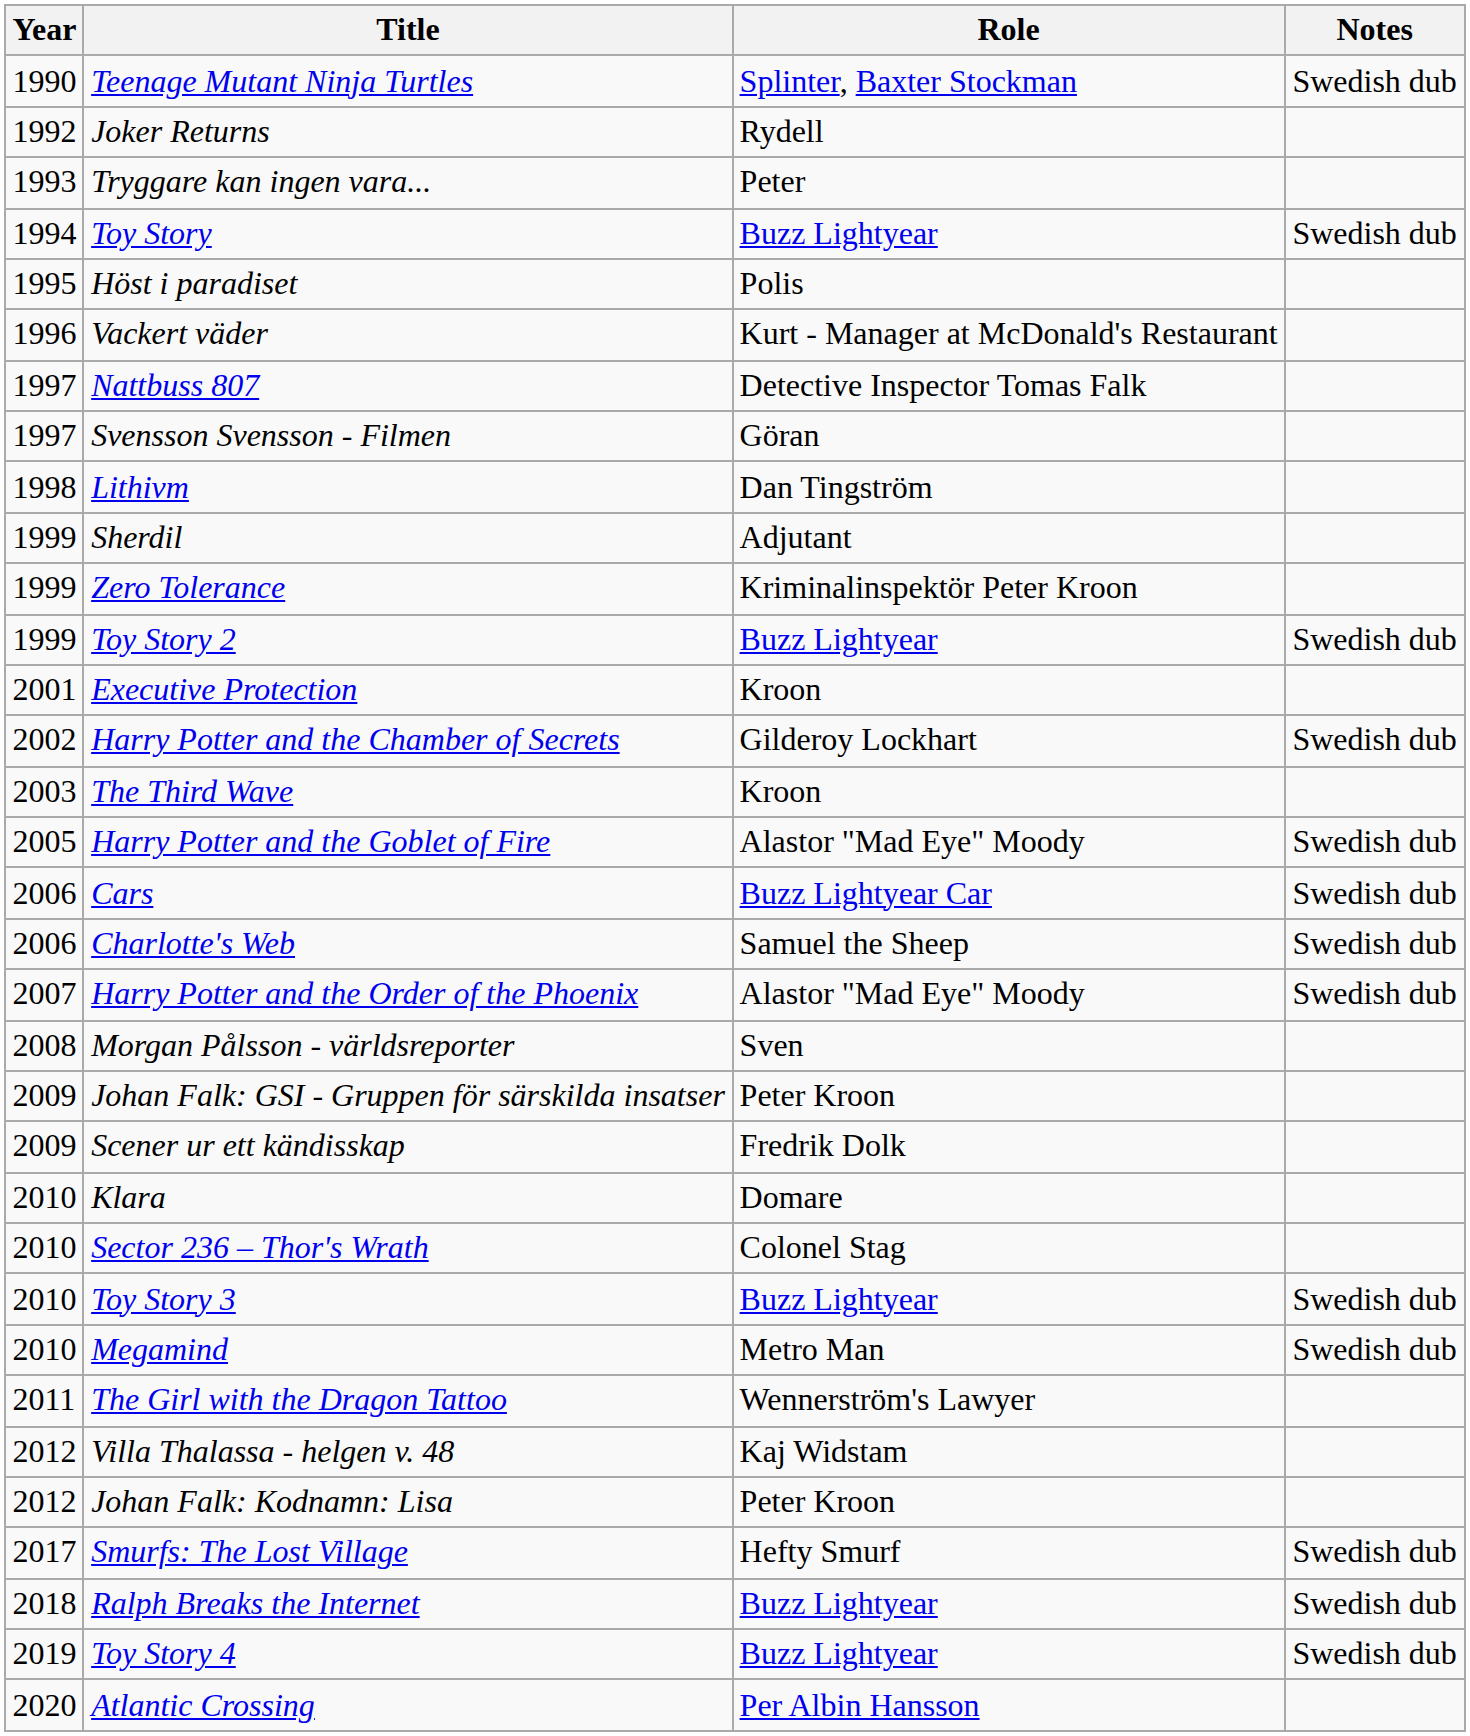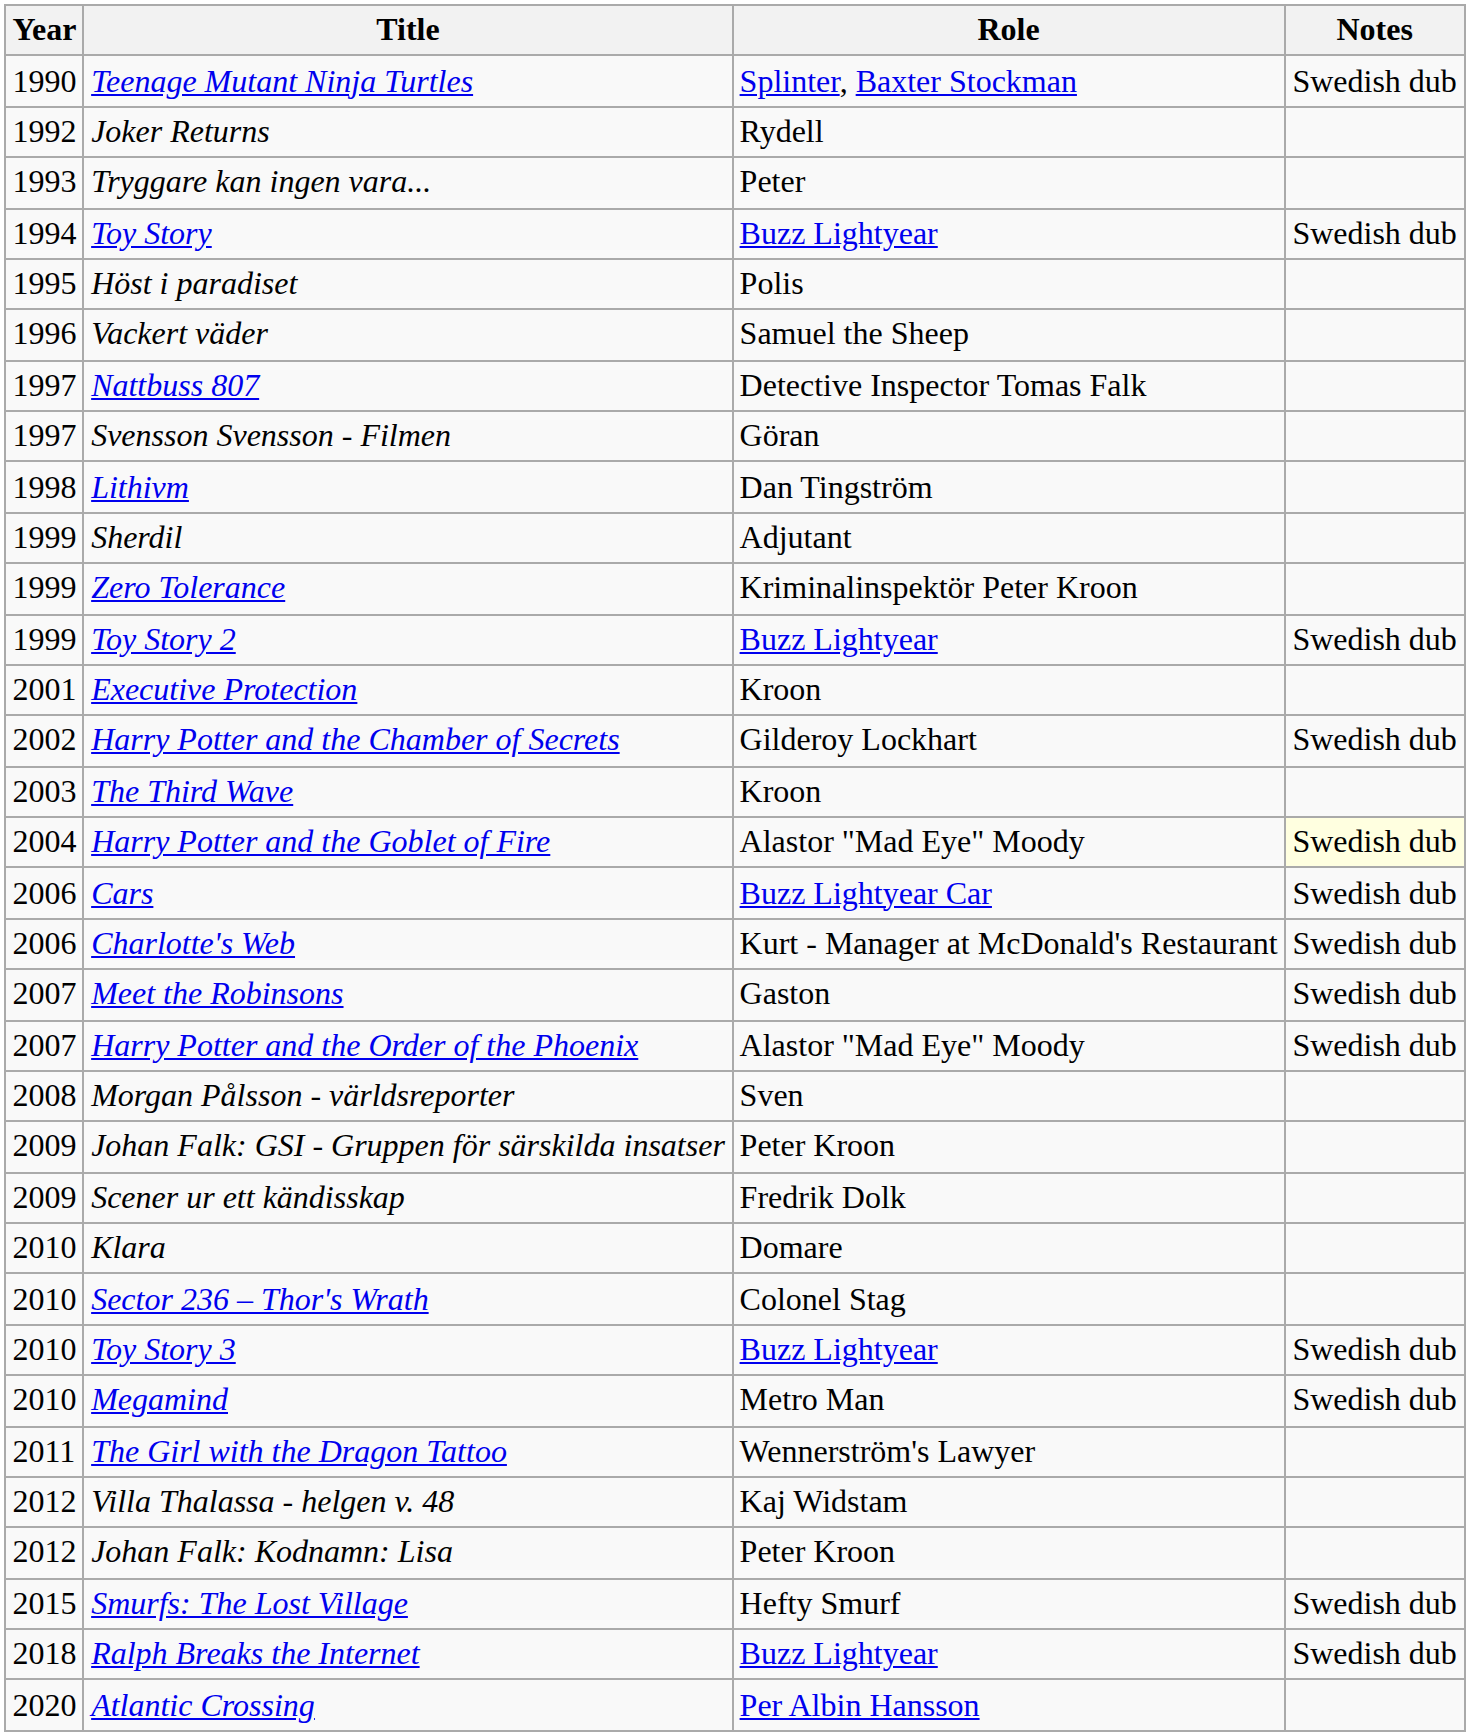 <table class="wikitable">
 <tr>
 <th>Year</th>
 <th>Title</th>
 <th>Role</th>
 <th>Notes</th>
 </tr>
 <tr>
 <td>1990</td>
 <td><em><a href='#'>Teenage Mutant Ninja Turtles</a></em></td>
 <td><a href='#'>Splinter</a>, <a href='#'>Baxter Stockman</a></td>
 <td>Swedish dub</td>
 </tr>
 <tr>
 <td>1992</td>
 <td><em>Joker Returns</em></td>
 <td>Rydell</td>
 <td></td>
 </tr>
 <tr>
 <td>1993</td>
 <td><em>Tryggare kan ingen vara...</em></td>
 <td>Peter</td>
 <td></td>
 </tr>
 <tr>
 <td>1994</td>
 <td><em><a href='#'>Toy Story</a></em></td>
 <td><a href='#'>Buzz Lightyear</a></td>
 <td>Swedish dub</td>
 </tr>
 <tr>
 <td>1995</td>
 <td><em>Höst i paradiset</em></td>
 <td>Polis</td>
 <td></td>
 </tr>
 <tr>
 <td>1996</td>
 <td><em>Vackert väder</em></td>
-<td>Kurt - Manager at McDonald's Restaurant</td>
+<td>Samuel the Sheep</td>
 <td></td>
 </tr>
 <tr>
 <td>1997</td>
 <td><em><a href='#'>Nattbuss 807</a></em></td>
 <td>Detective Inspector Tomas Falk</td>
 <td></td>
 </tr>
 <tr>
 <td>1997</td>
 <td><em>Svensson Svensson - Filmen</em></td>
 <td>Göran</td>
 <td></td>
 </tr>
 <tr>
 <td>1998</td>
 <td><em><a href='#'>Lithivm</a></em></td>
 <td>Dan Tingström</td>
 <td></td>
 </tr>
 <tr>
 <td>1999</td>
 <td><em>Sherdil</em></td>
 <td>Adjutant</td>
 <td></td>
 </tr>
 <tr>
 <td>1999</td>
 <td><em><a href='#'>Zero Tolerance</a></em></td>
 <td>Kriminalinspektör Peter Kroon</td>
 <td></td>
 </tr>
 <tr>
 <td>1999</td>
 <td><em><a href='#'>Toy Story 2</a></em></td>
 <td><a href='#'>Buzz Lightyear</a></td>
 <td>Swedish dub</td>
 </tr>
 <tr>
 <td>2001</td>
 <td><em><a href='#'>Executive Protection</a></em></td>
 <td>Kroon</td>
 <td></td>
 </tr>
 <tr>
 <td>2002</td>
 <td><em><a href='#'>Harry Potter and the Chamber of Secrets</a></em></td>
 <td>Gilderoy Lockhart</td>
 <td>Swedish dub</td>
 </tr>
 <tr>
 <td>2003</td>
 <td><em><a href='#'>The Third Wave</a></em></td>
 <td>Kroon</td>
 <td></td>
 </tr>
 <tr>
-<td>2005</td>
+<td>2004</td>
 <td><em><a href='#'>Harry Potter and the Goblet of Fire</a></em></td>
 <td>Alastor "Mad Eye" Moody</td>
-<td>Swedish dub</td>
+<td style="background: lightyellow;">Swedish dub</td>
 </tr>
 <tr>
 <td>2006</td>
 <td><em><a href='#'>Cars</a></em></td>
 <td><a href='#'>Buzz Lightyear Car</a></td>
 <td>Swedish dub</td>
 </tr>
 <tr>
 <td>2006</td>
 <td><em><a href='#'>Charlotte's Web</a></em></td>
-<td>Samuel the Sheep</td>
+<td>Kurt - Manager at McDonald's Restaurant</td>
+<td>Swedish dub</td>
+</tr>
+<tr>
+<td>2007</td>
+<td><em><a href='#'>Meet the Robinsons</a></em></td>
+<td>Gaston</td>
 <td>Swedish dub</td>
 </tr>
 <tr>
 <td>2007</td>
 <td><em><a href='#'>Harry Potter and the Order of the Phoenix</a></em></td>
 <td>Alastor "Mad Eye" Moody</td>
 <td>Swedish dub</td>
 </tr>
 <tr>
 <td>2008</td>
 <td><em>Morgan Pålsson - världsreporter</em></td>
 <td>Sven</td>
 <td></td>
 </tr>
 <tr>
 <td>2009</td>
 <td><em>Johan Falk: GSI - Gruppen för särskilda insatser</em></td>
 <td>Peter Kroon</td>
 <td></td>
 </tr>
 <tr>
 <td>2009</td>
 <td><em>Scener ur ett kändisskap</em></td>
 <td>Fredrik Dolk</td>
 <td></td>
 </tr>
 <tr>
 <td>2010</td>
 <td><em>Klara</em></td>
 <td>Domare</td>
 <td></td>
 </tr>
 <tr>
 <td>2010</td>
 <td><em><a href='#'>Sector 236 – Thor's Wrath</a></em></td>
 <td>Colonel Stag</td>
 <td></td>
 </tr>
 <tr>
 <td>2010</td>
 <td><em><a href='#'>Toy Story 3</a></em></td>
 <td><a href='#'>Buzz Lightyear</a></td>
 <td>Swedish dub</td>
 </tr>
 <tr>
 <td>2010</td>
 <td><em><a href='#'>Megamind</a></em></td>
 <td>Metro Man</td>
 <td>Swedish dub</td>
 </tr>
 <tr>
 <td>2011</td>
 <td><em><a href='#'>The Girl with the Dragon Tattoo</a></em></td>
 <td>Wennerström's Lawyer</td>
 <td></td>
 </tr>
 <tr>
 <td>2012</td>
 <td><em>Villa Thalassa - helgen v. 48</em></td>
 <td>Kaj Widstam</td>
 <td></td>
 </tr>
 <tr>
 <td>2012</td>
 <td><em>Johan Falk: Kodnamn: Lisa</em></td>
 <td>Peter Kroon</td>
 <td></td>
 </tr>
 <tr>
-<td>2017</td>
+<td>2015</td>
 <td><em><a href='#'>Smurfs: The Lost Village</a></em></td>
 <td>Hefty Smurf</td>
 <td>Swedish dub</td>
 </tr>
 <tr>
 <td>2018</td>
 <td><em><a href='#'>Ralph Breaks the Internet</a></em></td>
 <td><a href='#'>Buzz Lightyear</a></td>
 <td>Swedish dub</td>
 </tr>
 <tr>
-<td>2019</td>
-<td><em><a href='#'>Toy Story 4</a></em></td>
-<td><a href='#'>Buzz Lightyear</a></td>
-<td>Swedish dub</td>
-</tr>
-<tr>
 <td>2020</td>
 <td><em><a href='#'>Atlantic Crossing</a></em></td>
 <td><a href='#'>Per Albin Hansson</a></td>
 <td></td>
 </tr>
 </table>
